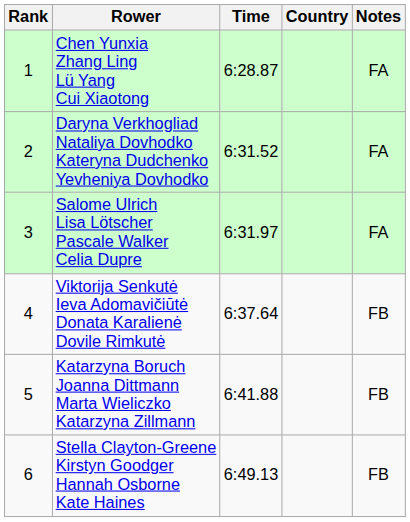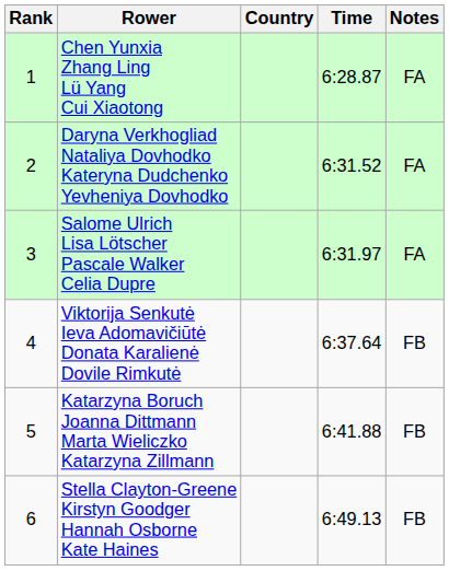 <table class="wikitable" style="text-align:center">
 <tr>
 <th>Rank</th>
 <th>Rower</th>
+<th>Country</th>
 <th>Time</th>
-<th>Country</th>
 <th>Notes</th>
 </tr>
 <tr bgcolor=ccffcc>
 <td>1</td>
 <td align="left"><a href='#'>Chen Yunxia</a><br><a href='#'>Zhang Ling</a><br><a href='#'>Lü Yang</a><br><a href='#'>Cui Xiaotong</a></td>
+<td align="left"></td>
 <td>6:28.87</td>
-<td align="left"></td>
 <td>FA</td>
 </tr>
 <tr bgcolor=ccffcc>
 <td>2</td>
 <td align="left"><a href='#'>Daryna Verkhogliad</a><br><a href='#'>Nataliya Dovhodko</a><br><a href='#'>Kateryna Dudchenko</a><br><a href='#'>Yevheniya Dovhodko</a></td>
+<td align="left"></td>
 <td>6:31.52</td>
-<td align="left"></td>
 <td>FA</td>
 </tr>
 <tr bgcolor=ccffcc>
 <td>3</td>
 <td align="left"><a href='#'>Salome Ulrich</a><br><a href='#'>Lisa Lötscher</a><br><a href='#'>Pascale Walker</a><br><a href='#'>Celia Dupre</a></td>
+<td align="left"></td>
 <td>6:31.97</td>
-<td align="left"></td>
 <td>FA</td>
 </tr>
 <tr>
 <td>4</td>
 <td align="left"><a href='#'>Viktorija Senkutė</a><br><a href='#'>Ieva Adomavičiūtė</a><br><a href='#'>Donata Karalienė</a><br><a href='#'>Dovile Rimkutė</a></td>
+<td align="left"></td>
 <td>6:37.64</td>
-<td align="left"></td>
 <td>FB</td>
 </tr>
 <tr>
 <td>5</td>
 <td align="left"><a href='#'>Katarzyna Boruch</a><br><a href='#'>Joanna Dittmann</a><br><a href='#'>Marta Wieliczko</a><br><a href='#'>Katarzyna Zillmann</a></td>
+<td align="left"></td>
 <td>6:41.88</td>
-<td align="left"></td>
 <td>FB</td>
 </tr>
 <tr>
 <td>6</td>
 <td align="left"><a href='#'>Stella Clayton-Greene</a><br><a href='#'>Kirstyn Goodger</a><br><a href='#'>Hannah Osborne</a><br><a href='#'>Kate Haines</a></td>
+<td align="left"></td>
 <td>6:49.13</td>
-<td align="left"></td>
 <td>FB</td>
 </tr>
 </table>
